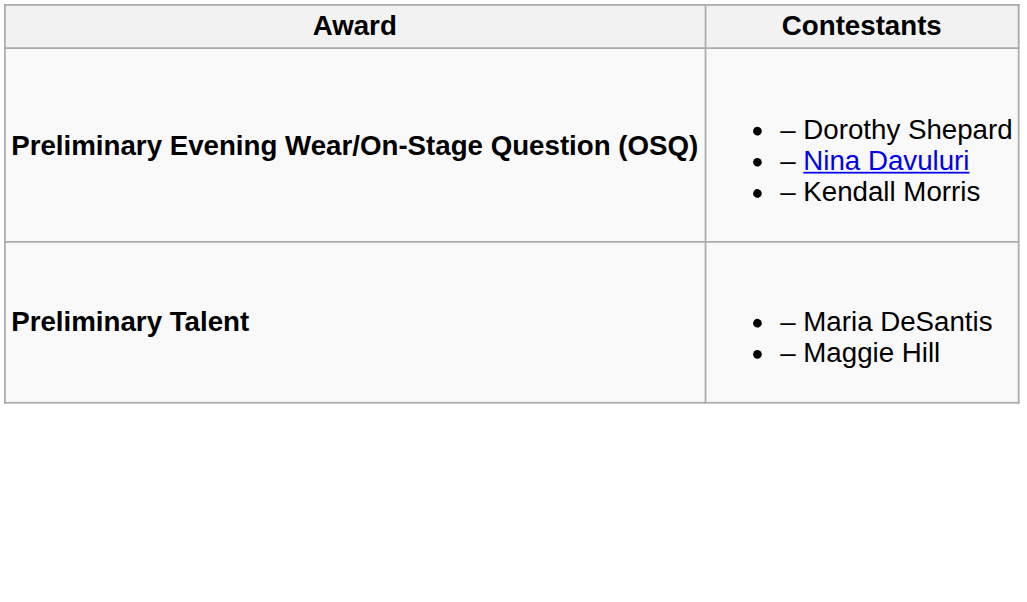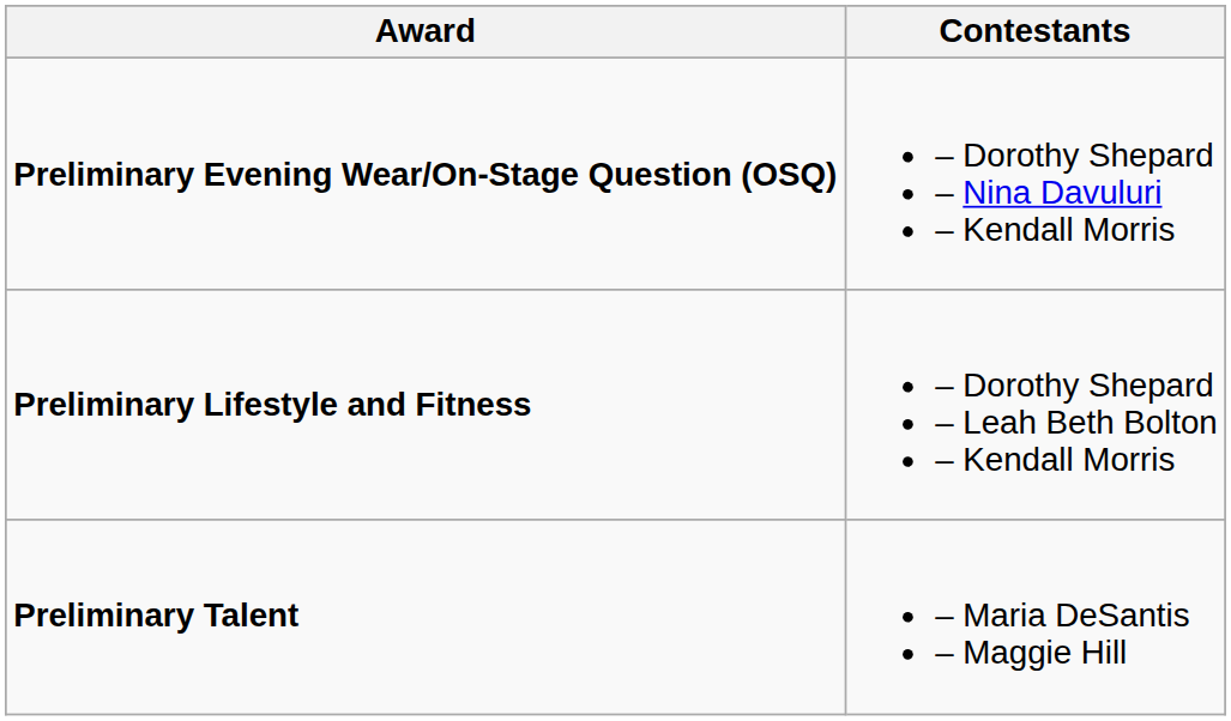 <table class="wikitable sortable">
 <tr>
 <th>Award</th>
 <th>Contestants</th>
 </tr>
 <tr>
 <td><strong>Preliminary Evening Wear/On-Stage Question (OSQ)</strong></td>
 <td><br><ul><li> – Dorothy Shepard</li><li> – <a href='#'>Nina Davuluri</a></li><li> – Kendall Morris</li></ul></td>
 </tr>
 <tr>
+<td><strong>Preliminary Lifestyle and Fitness</strong></td>
+<td><br><ul><li> – Dorothy Shepard</li><li> – Leah Beth Bolton</li><li> – Kendall Morris</li></ul></td>
+</tr>
+<tr>
 <td><strong>Preliminary Talent</strong></td>
 <td><br><ul><li> – Maria DeSantis</li><li> – Maggie Hill</li></ul></td>
 </tr>
 </table>
